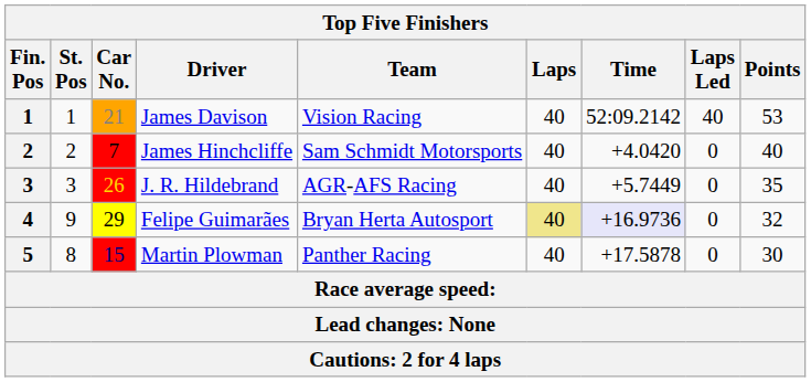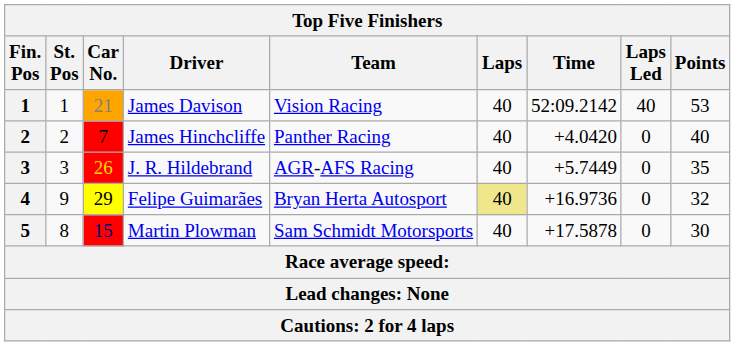 <table class="wikitable" style="font-size:95%;">
 <tr>
 <th colspan=9>Top Five Finishers</th>
 </tr>
 <tr>
 <th>Fin.<br>Pos</th>
 <th>St.<br>Pos</th>
 <th>Car<br>No.</th>
 <th>Driver</th>
 <th>Team</th>
 <th>Laps</th>
 <th>Time</th>
 <th>Laps<br>Led</th>
 <th>Points</th>
 </tr>
 <tr>
 <th>1</th>
 <td align=center>1</td>
 <td style="background:orange; color:grey;" align=center>21</td>
 <td> <a href='#'>James Davison</a></td>
 <td><a href='#'>Vision Racing</a></td>
 <td align=center>40</td>
 <td align=right>52:09.2142</td>
 <td align=center>40</td>
 <td align=center>53</td>
 </tr>
 <tr>
 <th>2</th>
 <td align=center>2</td>
 <td style="background:red; color:black;" align=center>7</td>
 <td> <a href='#'>James Hinchcliffe</a></td>
-<td><a href='#'>Sam Schmidt Motorsports</a></td>
+<td><a href='#'>Panther Racing</a></td>
 <td align=center>40</td>
 <td align=right>+4.0420</td>
 <td align=center>0</td>
 <td align=center>40</td>
 </tr>
 <tr>
 <th>3</th>
 <td align=center>3</td>
 <td style="background:red; color:gold;" align=center>26</td>
 <td> <a href='#'>J. R. Hildebrand</a></td>
 <td><a href='#'>AGR</a>-<a href='#'>AFS Racing</a></td>
 <td align=center>40</td>
 <td align=right>+5.7449</td>
 <td align=center>0</td>
 <td align=center>35</td>
 </tr>
 <tr>
 <th>4</th>
 <td align=center>9</td>
 <td style="background:yellow; color:black;" align=center>29</td>
 <td> <a href='#'>Felipe Guimarães</a></td>
 <td><a href='#'>Bryan Herta Autosport</a></td>
 <td align=center style="background: khaki;">40</td>
-<td align=right style="background: lavender;">+16.9736</td>
+<td align=right>+16.9736</td>
 <td align=center>0</td>
 <td align=center>32</td>
 </tr>
 <tr>
 <th>5</th>
 <td align=center>8</td>
 <td style="background:red; color:navy;" align=center>15</td>
 <td> <a href='#'>Martin Plowman</a></td>
-<td><a href='#'>Panther Racing</a></td>
+<td><a href='#'>Sam Schmidt Motorsports</a></td>
 <td align=center>40</td>
 <td align=right>+17.5878</td>
 <td align=center>0</td>
 <td align=center>30</td>
 </tr>
 <tr>
 <th colspan=9>Race average speed: </th>
 </tr>
 <tr>
 <th colspan=9>Lead changes: None</th>
 </tr>
 <tr>
 <th colspan=9>Cautions: 2 for 4 laps</th>
 </tr>
 </table>
